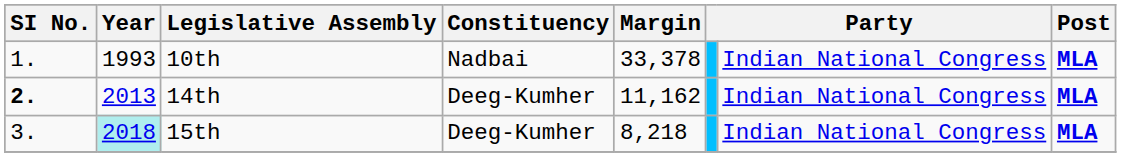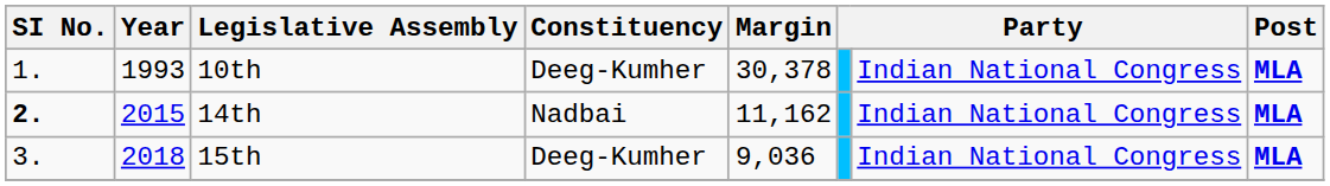 <table class ="wikitable">
 <tr>
 <th>SI No.</th>
 <th>Year</th>
 <th>Legislative Assembly</th>
 <th>Constituency</th>
 <th>Margin</th>
 <th Colspan=2>Party</th>
 <th>Post</th>
 </tr>
 <tr>
 <td>1.</td>
 <td>1993</td>
 <td>10th</td>
-<td>Nadbai</td>
-<td>33,378</td>
+<td>Deeg-Kumher</td>
+<td>30,378</td>
 <td bgcolor=#00BFFF></td>
 <td><a href='#'>Indian National Congress</a></td>
 <td><strong><a href='#'>MLA</a></strong></td>
 </tr>
 <tr>
 <td><strong>2.</strong></td>
-<td><a href='#'>2013</a></td>
+<td><a href='#'>2015</a></td>
 <td>14th</td>
-<td>Deeg-Kumher</td>
+<td>Nadbai</td>
 <td>11,162</td>
 <td bgcolor=#00BFFF></td>
 <td><a href='#'>Indian National Congress</a></td>
 <td><strong><a href='#'>MLA</a></strong></td>
 </tr>
 <tr>
 <td>3.</td>
-<td style="background: paleturquoise;"><a href='#'>2018</a></td>
+<td><a href='#'>2018</a></td>
 <td>15th</td>
 <td>Deeg-Kumher</td>
-<td>8,218</td>
+<td>9,036</td>
 <td bgcolor=#00BFFF></td>
 <td><a href='#'>Indian National Congress</a></td>
 <td><strong><a href='#'>MLA</a></strong></td>
 </tr>
 <tr .>
 </tr>
 </table>
